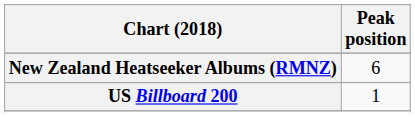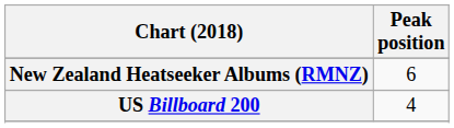 <table class="wikitable sortable plainrowheaders" style="text-align:center">
 <tr>
 <th scope="col">Chart (2018)</th>
 <th scope="col">Peak<br> position</th>
 </tr>
 <tr>
 </tr>
 <tr>
 </tr>
 <tr>
 <th scope="row">New Zealand Heatseeker Albums (<a href='#'>RMNZ</a>)</th>
 <td>6</td>
 </tr>
 <tr>
 </tr>
 <tr>
 </tr>
 <tr>
 </tr>
 <tr>
 <th scope="row">US <a href='#'><em>Billboard</em> 200</a></th>
-<td>1</td>
+<td>4</td>
 </tr>
 <tr>
 </tr>
 <tr>
 </tr>
 </table>
